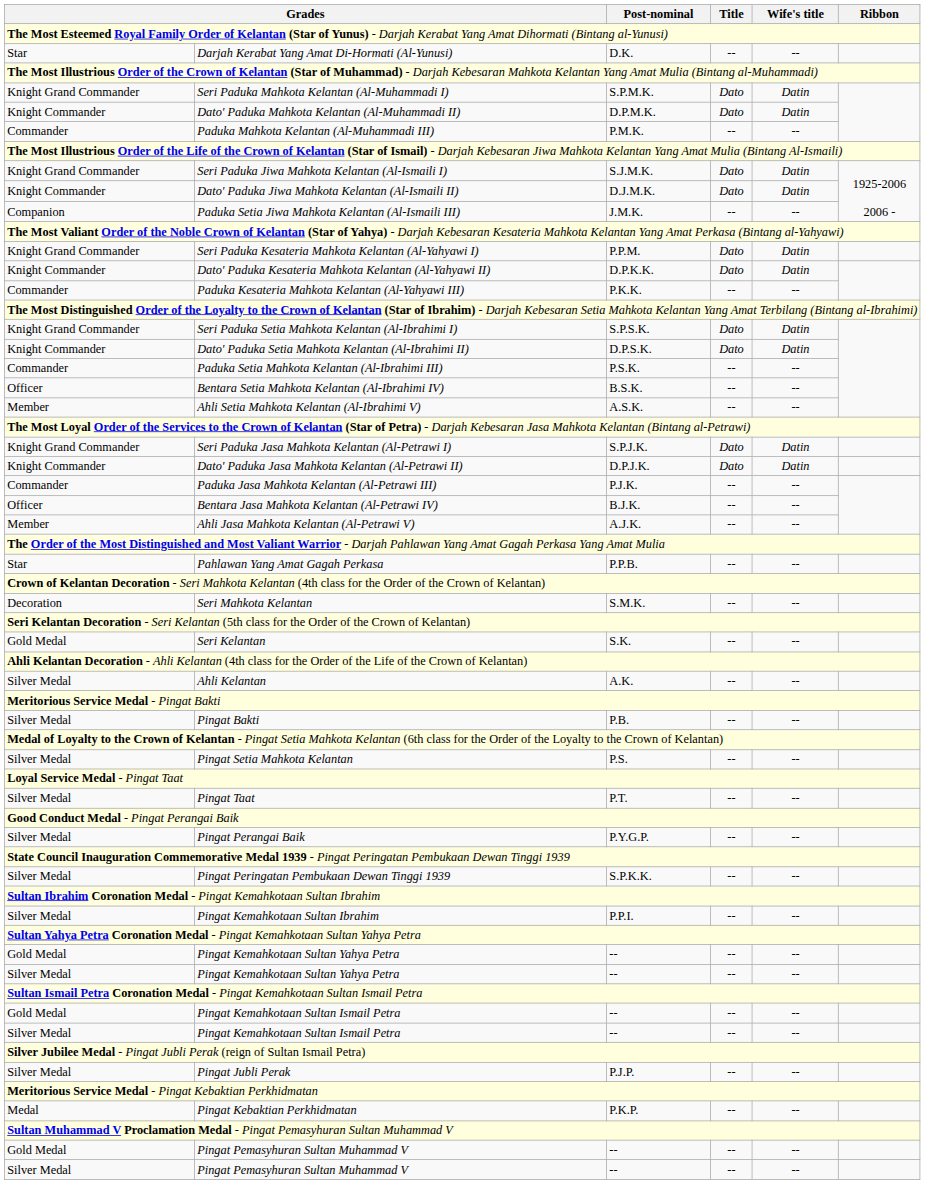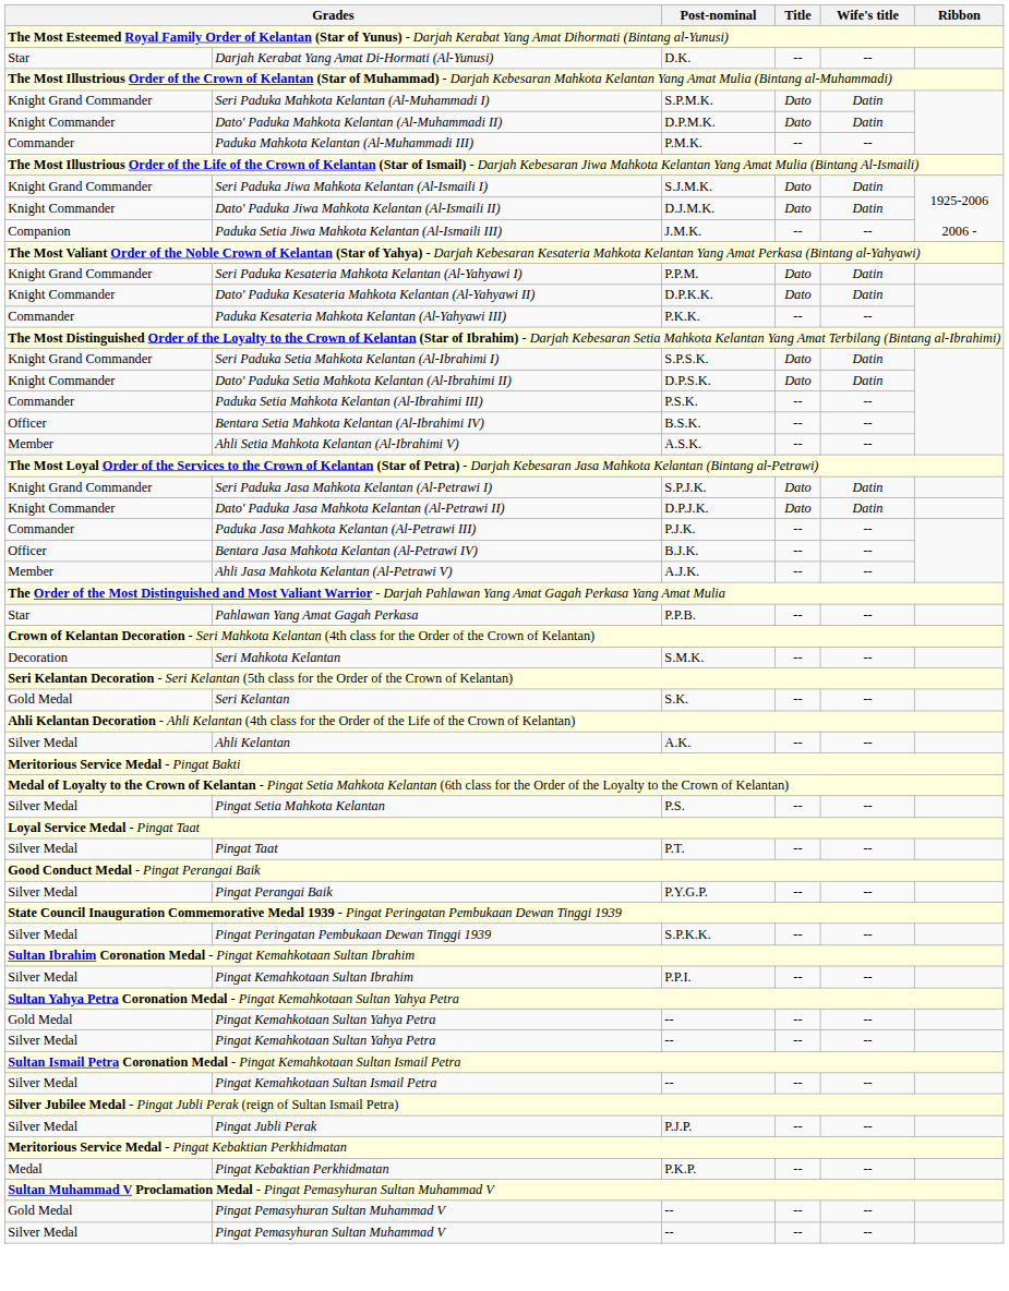 <table class="wikitable">
 <tr>
 <th colspan=2>Grades </th>
 <th>Post-nominal</th>
 <th>Title</th>
 <th>Wife's title</th>
 <th>Ribbon</th>
 </tr>
 <tr>
 <td colspan="6" style="background:#FFFFDD;"><strong>The Most Esteemed <a href='#'>Royal Family Order of Kelantan</a> (Star of Yunus)</strong> - <em>Darjah Kerabat Yang Amat Dihormati (Bintang al-Yunusi)</em></td>
 </tr>
 <tr>
 <td>Star</td>
 <td><em>Darjah Kerabat Yang Amat Di-Hormati (Al-Yunusi)</em></td>
 <td>D.K.</td>
 <td align=center>--</td>
 <td align=center>--</td>
 <td align=center></td>
 </tr>
 <tr>
 <td colspan="6" style="background:#FFFFDD;"><strong>The Most Illustrious <a href='#'>Order of the Crown of Kelantan</a> (Star of Muhammad)</strong> - <em>Darjah Kebesaran Mahkota Kelantan Yang Amat Mulia (Bintang al-Muhammadi)</em></td>
 </tr>
 <tr>
 <td>Knight Grand Commander</td>
 <td><em>Seri Paduka Mahkota Kelantan (Al-Muhammadi I)</em></td>
 <td>S.P.M.K.</td>
 <td align=center><em>Dato</em></td>
 <td align=center><em>Datin</em></td>
 <td rowspan=3 align=center></td>
 </tr>
 <tr>
 <td>Knight Commander</td>
 <td><em>Dato' Paduka Mahkota Kelantan (Al-Muhammadi II)</em></td>
 <td>D.P.M.K.</td>
 <td align=center><em>Dato</em></td>
 <td align=center><em>Datin</em></td>
 </tr>
 <tr>
 <td>Commander</td>
 <td><em>Paduka Mahkota Kelantan (Al-Muhammadi III)</em></td>
 <td>P.M.K.</td>
 <td align=center>--</td>
 <td align=center>--</td>
 </tr>
 <tr>
 <td colspan="6" style="background:#FFFFDD;"><strong>The Most Illustrious <a href='#'>Order of the Life of the Crown of Kelantan</a> (Star of Ismail)</strong> - <em>Darjah Kebesaran Jiwa Mahkota Kelantan Yang Amat Mulia (Bintang Al-Ismaili)</em></td>
 </tr>
 <tr>
 <td>Knight Grand Commander</td>
 <td><em>Seri Paduka Jiwa Mahkota Kelantan (Al-Ismaili I)</em></td>
 <td>S.J.M.K.</td>
 <td align=center><em>Dato</em></td>
 <td align=center><em>Datin</em></td>
 <td rowspan=3 align=center><br>1925-2006<br> <br>2006 -</td>
 </tr>
 <tr>
 <td>Knight Commander</td>
 <td><em>Dato' Paduka Jiwa Mahkota Kelantan (Al-Ismaili II)</em></td>
 <td>D.J.M.K.</td>
 <td align=center><em>Dato</em></td>
 <td align=center><em>Datin</em></td>
 </tr>
 <tr>
 <td>Companion</td>
 <td><em>Paduka Setia Jiwa Mahkota Kelantan (Al-Ismaili III)</em></td>
 <td>J.M.K.</td>
 <td align=center>--</td>
 <td align=center>--</td>
 </tr>
 <tr>
 <td colspan="6" style="background:#FFFFDD;"><strong>The Most Valiant <a href='#'>Order of the Noble Crown of Kelantan</a> (Star of Yahya)</strong> - <em>Darjah Kebesaran Kesateria Mahkota Kelantan Yang Amat Perkasa (Bintang al-Yahyawi)</em></td>
 </tr>
 <tr>
 <td>Knight Grand Commander</td>
 <td><em>Seri Paduka Kesateria Mahkota Kelantan (Al-Yahyawi I)</em></td>
 <td>P.P.M.</td>
 <td align=center><em>Dato</em></td>
 <td align=center><em>Datin</em></td>
 <td align=center></td>
 </tr>
 <tr>
 <td>Knight Commander</td>
 <td><em>Dato' Paduka Kesateria Mahkota Kelantan (Al-Yahyawi II)</em></td>
 <td>D.P.K.K.</td>
 <td align=center><em>Dato</em></td>
 <td align=center><em>Datin</em></td>
 <td rowspan=2 align=center></td>
 </tr>
 <tr>
 <td>Commander</td>
 <td><em>Paduka Kesateria Mahkota Kelantan (Al-Yahyawi III)</em></td>
 <td>P.K.K.</td>
 <td align=center>--</td>
 <td align=center>--</td>
 </tr>
 <tr>
 <td colspan="6" style="background:#FFFFDD;"><strong>The Most Distinguished <a href='#'>Order of the Loyalty to the Crown of Kelantan</a> (Star of Ibrahim)</strong> - <em>Darjah Kebesaran Setia Mahkota Kelantan Yang Amat Terbilang (Bintang al-Ibrahimi)</em></td>
 </tr>
 <tr>
 <td>Knight Grand Commander</td>
 <td><em>Seri Paduka Setia Mahkota Kelantan (Al-Ibrahimi I)</em></td>
 <td>S.P.S.K.</td>
 <td align=center><em>Dato</em></td>
 <td align=center><em>Datin</em></td>
 <td rowspan=5 align=center></td>
 </tr>
 <tr>
 <td>Knight Commander</td>
 <td><em>Dato' Paduka Setia Mahkota Kelantan (Al-Ibrahimi II)</em></td>
 <td>D.P.S.K.</td>
 <td align=center><em>Dato</em></td>
 <td align=center><em>Datin</em></td>
 </tr>
 <tr>
 <td>Commander</td>
 <td><em>Paduka Setia Mahkota Kelantan (Al-Ibrahimi III)</em></td>
 <td>P.S.K.</td>
 <td align=center>--</td>
 <td align=center>--</td>
 </tr>
 <tr>
 <td>Officer</td>
 <td><em>Bentara Setia Mahkota Kelantan (Al-Ibrahimi IV)</em></td>
 <td>B.S.K.</td>
 <td align=center>--</td>
 <td align=center>--</td>
 </tr>
 <tr>
 <td>Member</td>
 <td><em>Ahli Setia Mahkota Kelantan (Al-Ibrahimi V)</em></td>
 <td>A.S.K.</td>
 <td align=center>--</td>
 <td align=center>--</td>
 </tr>
 <tr>
 <td colspan="6" style="background:#FFFFDD;"><strong>The Most Loyal <a href='#'>Order of the Services to the Crown of Kelantan</a> (Star of Petra)</strong> - <em>Darjah Kebesaran Jasa Mahkota Kelantan (Bintang al-Petrawi)</em></td>
 </tr>
 <tr>
 <td>Knight Grand Commander</td>
 <td><em>Seri Paduka Jasa Mahkota Kelantan (Al-Petrawi I)</em></td>
 <td>S.P.J.K.</td>
 <td align=center><em>Dato</em></td>
 <td align=center><em>Datin</em></td>
 <td align=center></td>
 </tr>
 <tr>
 <td>Knight Commander</td>
 <td><em>Dato' Paduka Jasa Mahkota Kelantan (Al-Petrawi II)</em></td>
 <td>D.P.J.K.</td>
 <td align=center><em>Dato</em></td>
 <td align=center><em>Datin</em></td>
 <td align=center></td>
 </tr>
 <tr>
 <td>Commander</td>
 <td><em>Paduka Jasa Mahkota Kelantan (Al-Petrawi III)</em></td>
 <td>P.J.K.</td>
 <td align=center>--</td>
 <td align=center>--</td>
 <td rowspan=3 align=center></td>
 </tr>
 <tr>
 <td>Officer</td>
 <td><em>Bentara Jasa Mahkota Kelantan (Al-Petrawi IV)</em></td>
 <td>B.J.K.</td>
 <td align=center>--</td>
 <td align=center>--</td>
 </tr>
 <tr>
 <td>Member</td>
 <td><em>Ahli Jasa Mahkota Kelantan (Al-Petrawi V)</em></td>
 <td>A.J.K.</td>
 <td align=center>--</td>
 <td align=center>--</td>
 </tr>
 <tr>
 <td colspan="6" style="background:#FFFFDD;"><strong>The <a href='#'>Order of the Most Distinguished and Most Valiant Warrior</a></strong>   - <em>Darjah Pahlawan Yang Amat Gagah Perkasa Yang Amat Mulia</em></td>
 </tr>
 <tr>
 <td>Star</td>
 <td><em>Pahlawan Yang Amat Gagah Perkasa</em></td>
 <td>P.P.B.</td>
 <td align=center>--</td>
 <td align=center>--</td>
 <td align=center></td>
 </tr>
 <tr>
 <td colspan="6" style="background:#FFFFDD;"><strong>Crown of Kelantan Decoration </strong> - <em>Seri Mahkota Kelantan</em> (4th class for the Order of the Crown of Kelantan)</td>
 </tr>
 <tr>
 <td>Decoration</td>
 <td><em>Seri Mahkota Kelantan</em></td>
 <td>S.M.K.</td>
 <td align=center>--</td>
 <td align=center>--</td>
 <td align=center></td>
 </tr>
 <tr>
 <td colspan="6" style="background:#FFFFDD;"><strong>Seri Kelantan Decoration</strong>  - <em>Seri Kelantan</em> (5th class for the Order of the Crown of Kelantan)</td>
 </tr>
 <tr>
 <td>Gold Medal</td>
 <td><em>Seri Kelantan</em></td>
 <td>S.K.</td>
 <td align=center>--</td>
 <td align=center>--</td>
 <td align=center></td>
 </tr>
 <tr>
 <td colspan="6" style="background:#FFFFDD;"><strong>Ahli Kelantan Decoration</strong> - <em>Ahli Kelantan</em> (4th class for the Order of the Life of the Crown of Kelantan)</td>
 </tr>
 <tr>
 <td>Silver Medal</td>
 <td><em>Ahli Kelantan</em></td>
 <td>A.K.</td>
 <td align=center>--</td>
 <td align=center>--</td>
 <td align=center></td>
 </tr>
 <tr>
 <td colspan="6" style="background:#FFFFDD;"><strong>Meritorious Service Medal</strong> - <em>Pingat Bakti</em></td>
 </tr>
 <tr>
-<td>Silver Medal</td>
-<td><em>Pingat Bakti</em></td>
-<td>P.B.</td>
-<td align=center>--</td>
-<td align=center>--</td>
-<td align=center></td>
-</tr>
-<tr>
 <td colspan="6" style="background:#FFFFDD;"><strong>Medal of Loyalty to the Crown of Kelantan</strong> - <em>Pingat Setia Mahkota Kelantan</em> (6th class for the Order of the Loyalty to the Crown of Kelantan)</td>
 </tr>
 <tr>
 <td>Silver Medal</td>
 <td><em>Pingat Setia Mahkota Kelantan</em></td>
 <td>P.S.</td>
 <td align=center>--</td>
 <td align=center>--</td>
 <td align=center></td>
 </tr>
 <tr>
 <td colspan="6" style="background:#FFFFDD;"><strong>Loyal Service Medal</strong> - <em>Pingat Taat</em></td>
 </tr>
 <tr>
 <td>Silver Medal</td>
 <td><em>Pingat Taat</em></td>
 <td>P.T.</td>
 <td align=center>--</td>
 <td align=center>--</td>
 <td align=center></td>
 </tr>
 <tr>
 <td colspan="6" style="background:#FFFFDD;"><strong>Good Conduct Medal</strong> - <em>Pingat Perangai Baik</em></td>
 </tr>
 <tr>
 <td>Silver Medal</td>
 <td><em>Pingat Perangai Baik</em></td>
 <td>P.Y.G.P.</td>
 <td align=center>--</td>
 <td align=center>--</td>
 <td align=center></td>
 </tr>
 <tr>
 <td colspan="6" style="background:#FFFFDD;"><strong>State Council Inauguration Commemorative Medal 1939</strong> - <em>Pingat Peringatan Pembukaan Dewan Tinggi 1939</em></td>
 </tr>
 <tr>
 <td>Silver Medal</td>
 <td><em>Pingat Peringatan Pembukaan Dewan Tinggi 1939</em></td>
 <td>S.P.K.K.</td>
 <td align=center>--</td>
 <td align=center>--</td>
 <td align=center></td>
 </tr>
 <tr>
 <td colspan="6" style="background:#FFFFDD;"><strong><a href='#'>Sultan Ibrahim</a> Coronation Medal</strong> - <em>Pingat Kemahkotaan Sultan Ibrahim</em></td>
 </tr>
 <tr>
 <td>Silver Medal</td>
 <td><em>Pingat Kemahkotaan Sultan Ibrahim</em></td>
 <td>P.P.I.</td>
 <td align=center>--</td>
 <td align=center>--</td>
 <td align=center></td>
 </tr>
 <tr>
 <td colspan="6" style="background:#FFFFDD;"><strong><a href='#'>Sultan Yahya Petra</a> Coronation Medal</strong> - <em>Pingat Kemahkotaan Sultan Yahya Petra</em></td>
 </tr>
 <tr>
 <td>Gold Medal</td>
 <td><em>Pingat Kemahkotaan Sultan Yahya Petra</em></td>
 <td>--</td>
 <td align=center>--</td>
 <td align=center>--</td>
 <td align=center></td>
 </tr>
 <tr>
 <td>Silver Medal</td>
 <td><em>Pingat Kemahkotaan Sultan Yahya Petra</em></td>
 <td>--</td>
 <td align=center>--</td>
 <td align=center>--</td>
 <td align=center></td>
 </tr>
 <tr>
 <td colspan="6" style="background:#FFFFDD;"><strong><a href='#'>Sultan Ismail Petra</a> Coronation Medal</strong> - <em>Pingat Kemahkotaan Sultan Ismail Petra</em></td>
 </tr>
 <tr>
-<td>Gold Medal</td>
-<td><em>Pingat Kemahkotaan Sultan Ismail Petra</em></td>
-<td>--</td>
-<td align=center>--</td>
-<td align=center>--</td>
-<td align=center></td>
-</tr>
-<tr>
 <td>Silver Medal</td>
 <td><em>Pingat Kemahkotaan Sultan Ismail Petra</em></td>
 <td>--</td>
 <td align=center>--</td>
 <td align=center>--</td>
 <td align=center></td>
 </tr>
 <tr>
 <td colspan="6" style="background:#FFFFDD;"><strong>Silver Jubilee Medal</strong> - <em>Pingat Jubli Perak</em> (reign of Sultan Ismail Petra)</td>
 </tr>
 <tr>
 <td>Silver Medal</td>
 <td><em>Pingat Jubli Perak</em></td>
 <td>P.J.P.</td>
 <td align=center>--</td>
 <td align=center>--</td>
 <td align=center></td>
 </tr>
 <tr>
 <td colspan="6" style="background:#FFFFDD;"><strong>Meritorious Service Medal</strong> - <em>Pingat Kebaktian Perkhidmatan</em></td>
 </tr>
 <tr>
 <td>Medal</td>
 <td><em>Pingat Kebaktian Perkhidmatan</em></td>
 <td>P.K.P.</td>
 <td align=center>--</td>
 <td align=center>--</td>
 <td align=center></td>
 </tr>
 <tr>
 <td colspan="6" style="background:#FFFFDD;"><strong><a href='#'>Sultan Muhammad V</a> Proclamation Medal</strong> - <em>Pingat Pemasyhuran Sultan Muhammad V</em></td>
 </tr>
 <tr>
 <td>Gold Medal</td>
 <td><em>Pingat Pemasyhuran Sultan Muhammad V</em></td>
 <td>--</td>
 <td align=center>--</td>
 <td align=center>--</td>
 <td align=center></td>
 </tr>
 <tr>
 <td>Silver Medal</td>
 <td><em>Pingat Pemasyhuran Sultan Muhammad V</em></td>
 <td>--</td>
 <td align=center>--</td>
 <td align=center>--</td>
 <td align=center></td>
 </tr>
 </table>
